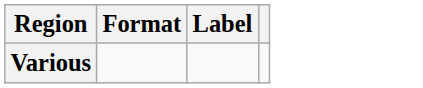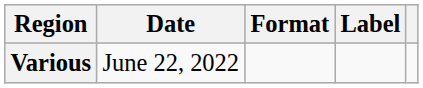 <table class="wikitable plainrowheaders">
 <tr>
 <th scope="col">Region</th>
+<th scope="col">Date</th>
 <th scope="col">Format</th>
 <th scope="col">Label</th>
 <th scope="col"></th>
 </tr>
 <tr>
 <th scope="row">Various</th>
+<td>June 22, 2022</td>
 <td></td>
 <td></td>
 <td align="center"></td>
 </tr>
 </table>
